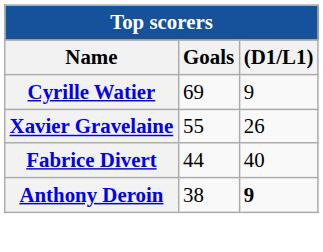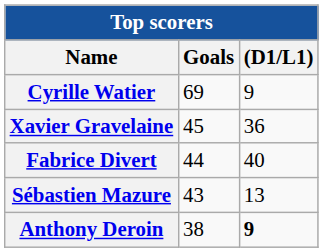 <table class="wikitable" style="font-size:90%; margin-right:1em; float:left;">
 <tr>
 <th colspan=3 style="color:#ffffff; background:#16529c;">Top scorers</th>
 </tr>
 <tr>
 <th>Name</th>
 <th>Goals</th>
 <th>(D1/L1)</th>
 </tr>
 <tr>
 <th><a href='#'>Cyrille Watier</a></th>
 <td>69</td>
 <td>9</td>
 </tr>
 <tr>
 <th><a href='#'>Xavier Gravelaine</a></th>
-<td>55</td>
-<td>26</td>
+<td>45</td>
+<td>36</td>
 </tr>
 <tr>
 <th><a href='#'>Fabrice Divert</a></th>
 <td>44</td>
 <td>40</td>
 </tr>
 <tr>
+<th><a href='#'>Sébastien Mazure</a></th>
+<td>43</td>
+<td>13</td>
+</tr>
+<tr>
 <th><a href='#'>Anthony Deroin</a></th>
 <td>38</td>
 <td><strong>9</strong></td>
 </tr>
 </table>
